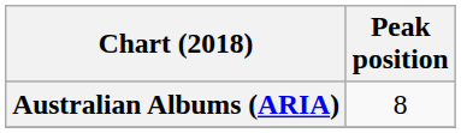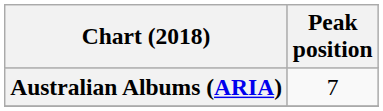 <table class="wikitable sortable plainrowheaders" style="text-align:center">
 <tr>
 <th scope="col">Chart (2018)</th>
 <th scope="col">Peak<br> position</th>
 </tr>
 <tr>
 <th scope="row">Australian Albums (<a href='#'>ARIA</a>)</th>
-<td>8</td>
+<td>7</td>
 </tr>
 <tr>
 </tr>
 <tr>
 </tr>
 </table>
